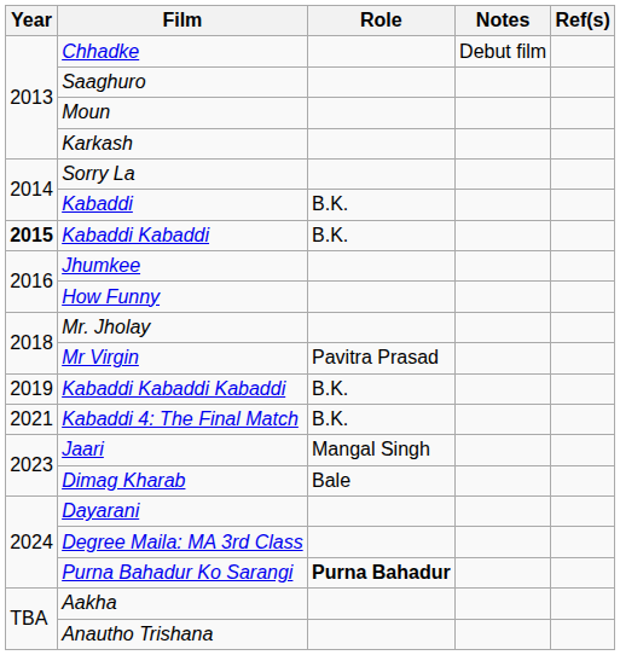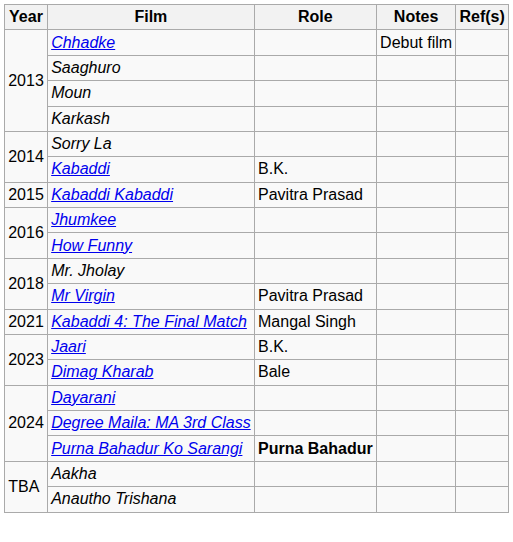 <table class="wikitable">
 <tr>
 <th>Year</th>
 <th>Film</th>
 <th>Role</th>
 <th>Notes</th>
 <th>Ref(s)</th>
 </tr>
 <tr>
 <td rowspan="4">2013</td>
 <td><em><a href='#'>Chhadke</a></em></td>
 <td></td>
 <td>Debut film</td>
 <td></td>
 </tr>
 <tr>
 <td><em>Saaghuro</em></td>
 <td></td>
 <td></td>
 <td></td>
 </tr>
 <tr>
 <td><em>Moun</em></td>
 <td></td>
 <td></td>
 <td></td>
 </tr>
 <tr>
 <td><em>Karkash</em></td>
 <td></td>
 <td></td>
 <td></td>
 </tr>
 <tr>
 <td rowspan="2">2014</td>
 <td><em>Sorry La</em></td>
 <td></td>
 <td></td>
 <td></td>
 </tr>
 <tr>
 <td><a href='#'><em>Kabaddi</em></a></td>
 <td>B.K.</td>
 <td></td>
 <td></td>
 </tr>
 <tr>
-<td><strong>2015</strong></td>
+<td>2015</td>
 <td><a href='#'><em>Kabaddi Kabaddi</em></a></td>
-<td>B.K.</td>
+<td>Pavitra Prasad</td>
 <td></td>
 <td></td>
 </tr>
 <tr>
 <td rowspan="2">2016</td>
 <td><em><a href='#'>Jhumkee</a></em></td>
 <td></td>
 <td></td>
 <td></td>
 </tr>
 <tr>
 <td><em><a href='#'>How Funny</a></em></td>
 <td></td>
 <td></td>
 <td></td>
 </tr>
 <tr>
 <td rowspan="2">2018</td>
 <td><em>Mr. Jholay</em></td>
 <td></td>
 <td></td>
 <td></td>
 </tr>
 <tr>
 <td><a href='#'><em>Mr Virgin</em></a></td>
 <td>Pavitra Prasad</td>
 <td></td>
 <td></td>
 </tr>
 <tr>
-<td>2019</td>
-<td><em><a href='#'>Kabaddi Kabaddi Kabaddi</a></em></td>
-<td>B.K.</td>
-<td></td>
-<td></td>
-</tr>
-<tr>
 <td>2021</td>
 <td><em><a href='#'>Kabaddi 4: The Final Match</a></em></td>
-<td>B.K.</td>
+<td>Mangal Singh</td>
 <td></td>
 <td></td>
 </tr>
 <tr>
 <td rowspan="2">2023</td>
 <td><a href='#'><em>Jaari</em></a></td>
-<td>Mangal Singh</td>
+<td>B.K.</td>
 <td></td>
 <td></td>
 </tr>
 <tr>
 <td><em><a href='#'>Dimag Kharab</a></em></td>
 <td>Bale</td>
 <td></td>
 <td></td>
 </tr>
 <tr>
 <td rowspan="3">2024</td>
 <td><em><a href='#'>Dayarani</a></em></td>
 <td></td>
 <td></td>
 <td></td>
 </tr>
 <tr>
 <td><em><a href='#'>Degree Maila: MA 3rd Class</a></em></td>
 <td></td>
 <td></td>
 <td></td>
 </tr>
 <tr>
 <td><em><a href='#'>Purna Bahadur Ko Sarangi</a></em></td>
 <td><strong>Purna Bahadur</strong></td>
 <td></td>
 <td></td>
 </tr>
 <tr>
 <td rowspan="2">TBA</td>
 <td><em>Aakha</em></td>
 <td></td>
 <td></td>
 <td></td>
 </tr>
 <tr>
 <td><em>Anautho Trishana</em></td>
 <td></td>
 <td></td>
 <td></td>
 </tr>
 </table>
